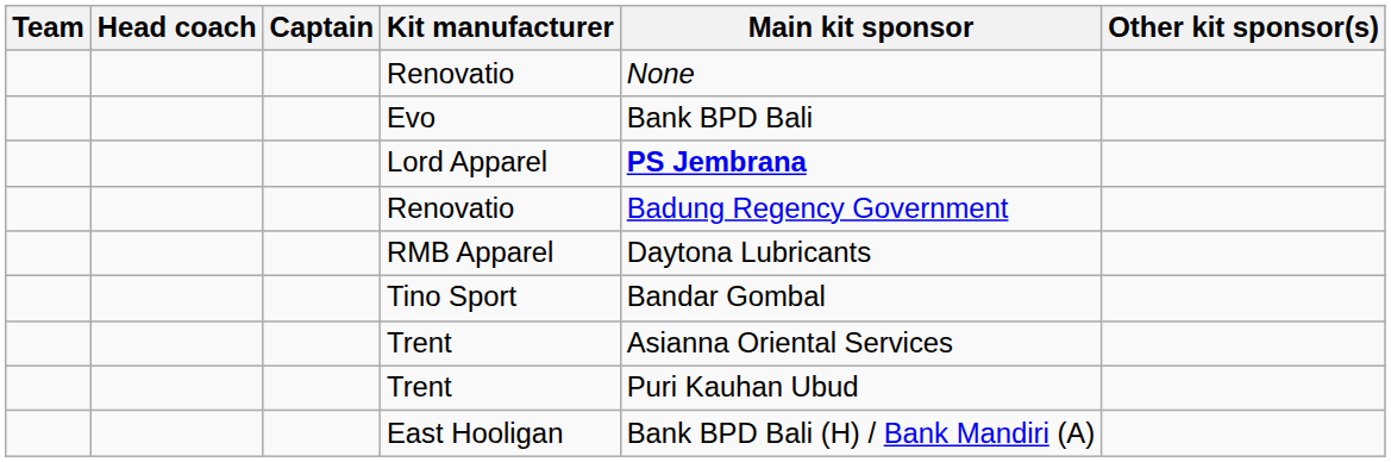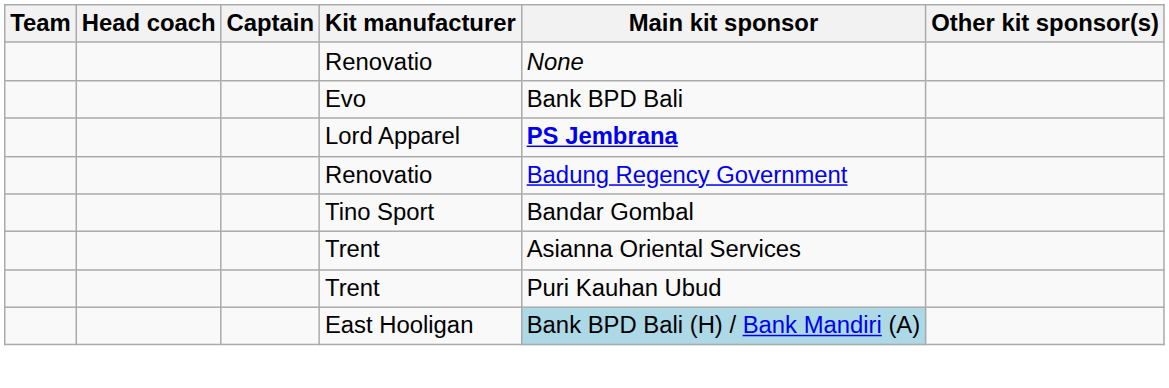 <table class="wikitable">
 <tr>
 <th>Team</th>
 <th>Head coach</th>
 <th>Captain</th>
 <th class="nowrap">Kit manufacturer</th>
 <th>Main kit sponsor</th>
 <th>Other kit sponsor(s)</th>
 </tr>
 <tr>
 <td></td>
 <td></td>
 <td></td>
 <td> Renovatio</td>
 <td><em>None</em></td>
 <td></td>
 </tr>
 <tr>
 <td></td>
 <td></td>
 <td></td>
 <td> Evo</td>
 <td>Bank BPD Bali</td>
 <td></td>
 </tr>
 <tr>
 <td></td>
 <td></td>
 <td></td>
 <td> Lord Apparel</td>
 <td><strong><a href='#'>PS Jembrana</a></strong></td>
 <td></td>
 </tr>
 <tr>
 <td></td>
 <td></td>
 <td></td>
 <td> Renovatio</td>
 <td><a href='#'>Badung Regency Government</a></td>
 <td></td>
 </tr>
 <tr>
 <td></td>
 <td></td>
 <td></td>
-<td> RMB Apparel</td>
-<td>Daytona Lubricants</td>
-<td></td>
-</tr>
-<tr>
-<td></td>
-<td></td>
-<td></td>
 <td> Tino Sport</td>
 <td>Bandar Gombal</td>
 <td></td>
 </tr>
 <tr>
 <td></td>
 <td></td>
 <td></td>
 <td> Trent</td>
 <td>Asianna Oriental Services</td>
 <td></td>
 </tr>
 <tr>
 <td></td>
 <td></td>
 <td></td>
 <td> Trent</td>
 <td>Puri Kauhan Ubud</td>
 <td></td>
 </tr>
 <tr>
 <td></td>
 <td></td>
 <td></td>
 <td> East Hooligan</td>
-<td>Bank BPD Bali (H) / <a href='#'>Bank Mandiri</a> (A)</td>
+<td style="background: lightblue;">Bank BPD Bali (H) / <a href='#'>Bank Mandiri</a> (A)</td>
 <td></td>
 </tr>
 </table>
